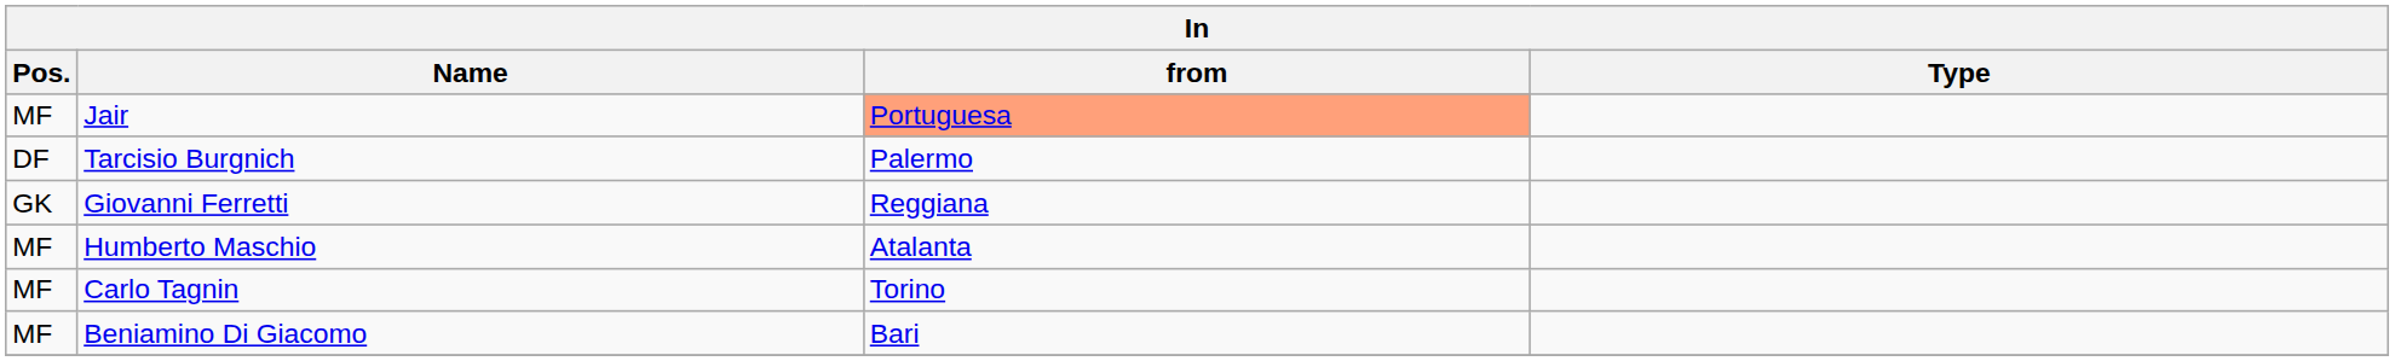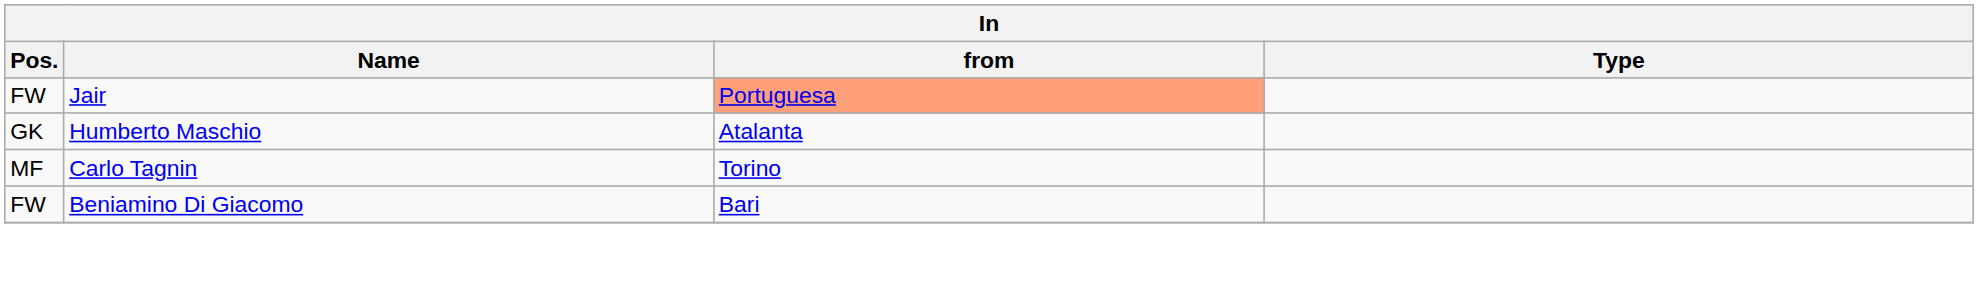 <table class="wikitable" style="font-size:90%;">
 <tr>
 <th colspan="4">In</th>
 </tr>
 <tr>
 <th width=3%>Pos.</th>
 <th width=33%>Name</th>
 <th width=28%>from</th>
 <th width=36%>Type</th>
 </tr>
 <tr>
-<td>MF</td>
+<td>FW</td>
 <td><a href='#'>Jair</a></td>
 <td style="background: lightsalmon;"><a href='#'>Portuguesa</a></td>
 <td></td>
 </tr>
 <tr>
-<td>DF</td>
-<td><a href='#'>Tarcisio Burgnich</a></td>
-<td><a href='#'>Palermo</a></td>
-<td></td>
-</tr>
-<tr>
 <td>GK</td>
-<td><a href='#'>Giovanni Ferretti</a></td>
-<td><a href='#'>Reggiana</a></td>
-<td></td>
-</tr>
-<tr>
-<td>MF</td>
 <td><a href='#'>Humberto Maschio</a></td>
 <td><a href='#'>Atalanta</a></td>
 <td></td>
 </tr>
 <tr>
 <td>MF</td>
 <td><a href='#'>Carlo Tagnin</a></td>
 <td><a href='#'>Torino</a></td>
 <td></td>
 </tr>
 <tr>
-<td>MF</td>
+<td>FW</td>
 <td><a href='#'>Beniamino Di Giacomo</a></td>
 <td><a href='#'>Bari</a></td>
 <td></td>
 </tr>
 <tr>
 </tr>
 </table>
